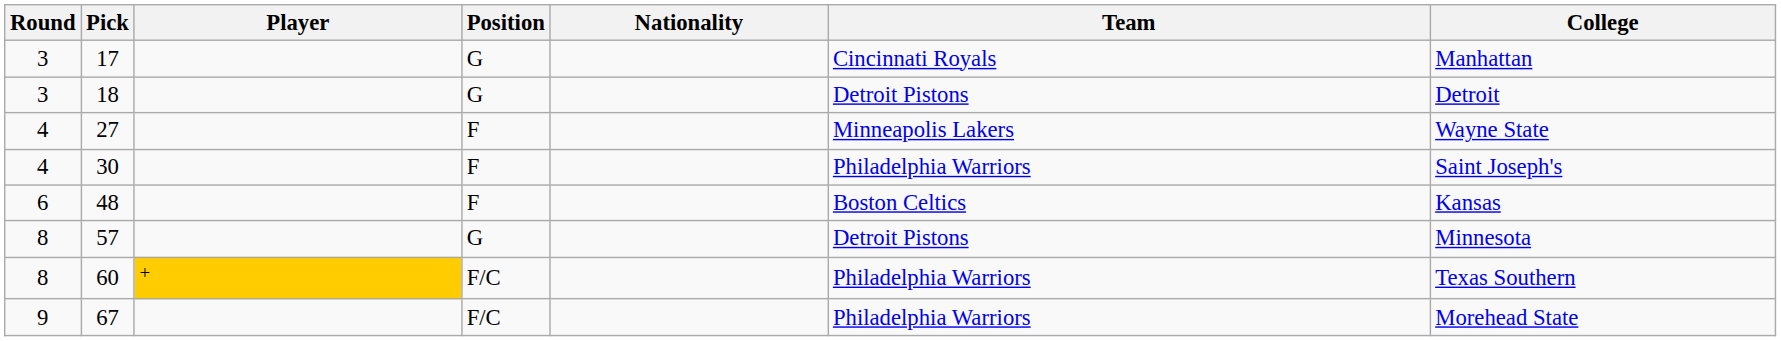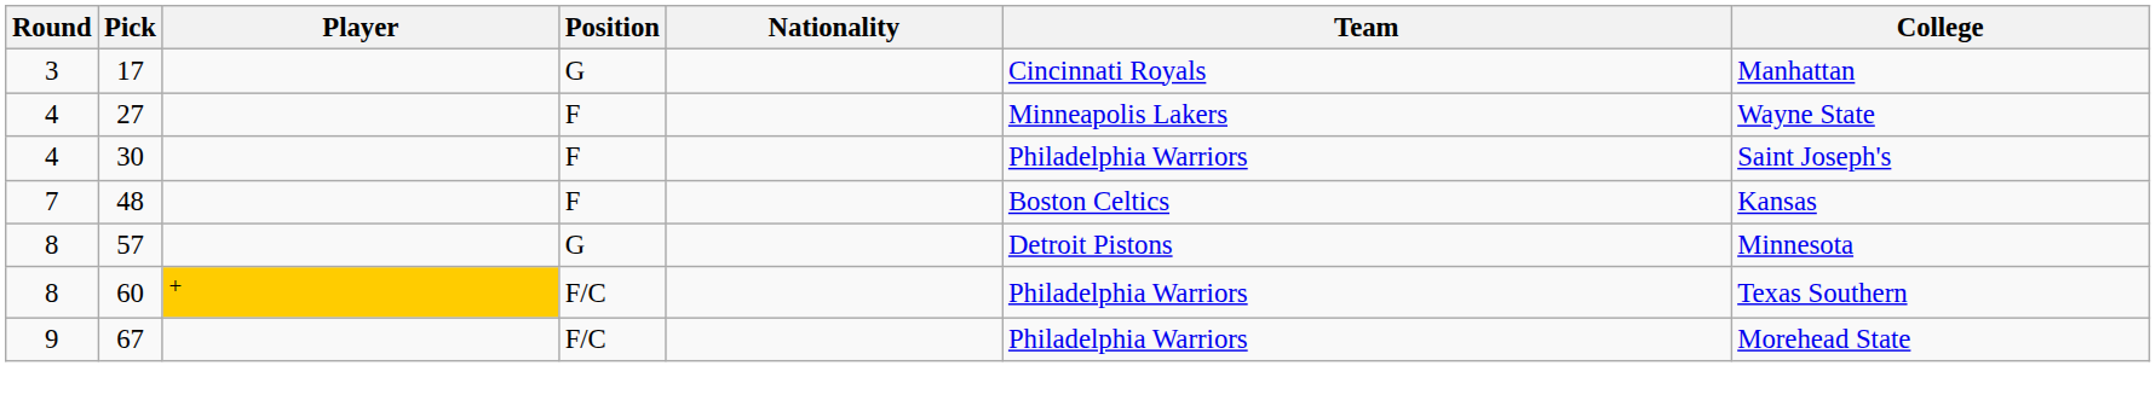 <table class="wikitable sortable">
 <tr>
 <th width="1%">Round</th>
 <th width="1%">Pick</th>
 <th width="19%">Player</th>
 <th width="1%">Position</th>
 <th width="16%">Nationality</th>
 <th width="35%">Team</th>
 <th width="20%">College</th>
 </tr>
 <tr>
 <td align=center>3</td>
 <td align=center>17</td>
 <td></td>
 <td>G</td>
 <td></td>
 <td><a href='#'>Cincinnati Royals</a></td>
 <td><a href='#'>Manhattan</a></td>
 </tr>
 <tr>
-<td align=center>3</td>
-<td align=center>18</td>
-<td></td>
-<td>G</td>
-<td></td>
-<td><a href='#'>Detroit Pistons</a></td>
-<td><a href='#'>Detroit</a></td>
-</tr>
-<tr>
 <td align=center>4</td>
 <td align=center>27</td>
 <td></td>
 <td>F</td>
 <td></td>
 <td><a href='#'>Minneapolis Lakers</a></td>
 <td><a href='#'>Wayne State</a></td>
 </tr>
 <tr>
 <td align=center>4</td>
 <td align=center>30</td>
 <td></td>
 <td>F</td>
 <td></td>
 <td><a href='#'>Philadelphia Warriors</a></td>
 <td><a href='#'>Saint Joseph's</a></td>
 </tr>
 <tr>
-<td align=center>6</td>
+<td align=center>7</td>
 <td align=center>48</td>
 <td></td>
 <td>F</td>
 <td></td>
 <td><a href='#'>Boston Celtics</a></td>
 <td><a href='#'>Kansas</a></td>
 </tr>
 <tr>
 <td align=center>8</td>
 <td align=center>57</td>
 <td></td>
 <td>G</td>
 <td></td>
 <td><a href='#'>Detroit Pistons</a></td>
 <td><a href='#'>Minnesota</a></td>
 </tr>
 <tr>
 <td align=center>8</td>
 <td align=center>60</td>
 <td bgcolor="#FFCC00"><sup>+</sup></td>
 <td>F/C</td>
 <td></td>
 <td><a href='#'>Philadelphia Warriors</a></td>
 <td><a href='#'>Texas Southern</a></td>
 </tr>
 <tr>
 <td align=center>9</td>
 <td align=center>67</td>
 <td></td>
 <td>F/C</td>
 <td></td>
 <td><a href='#'>Philadelphia Warriors</a></td>
 <td><a href='#'>Morehead State</a></td>
 </tr>
 </table>
